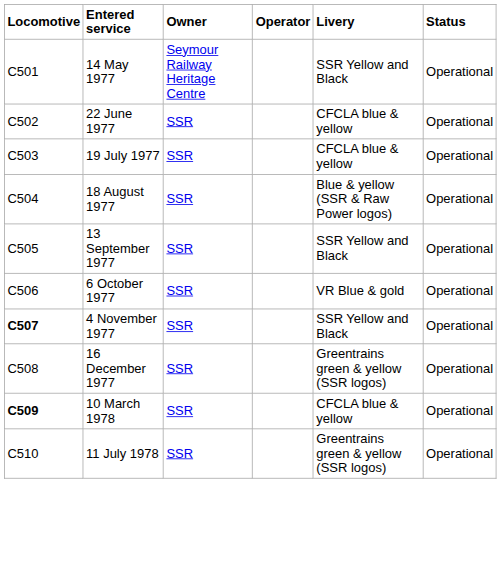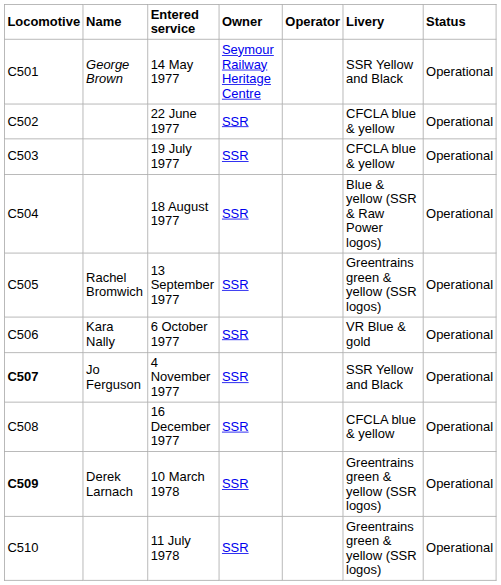 <table class="wikitable sortable">
 <tr style="background:#FFFFFF;">
 <td><strong>Locomotive</strong></td>
+<td><strong>Name</strong></td>
 <td><strong>Entered service</strong></td>
 <td><strong>Owner</strong></td>
 <td><strong>Operator</strong></td>
 <td><strong>Livery</strong></td>
 <td><strong>Status</strong></td>
 </tr>
 <tr style="background:#FFFFFF;">
 <td>C501</td>
+<td><em>George Brown</em></td>
 <td>14 May 1977</td>
 <td><a href='#'>Seymour Railway Heritage Centre</a></td>
 <td></td>
 <td>SSR Yellow and Black</td>
 <td>Operational</td>
 </tr>
 <tr style="background:#FFFFFF;">
 <td>C502</td>
+<td></td>
 <td>22 June 1977</td>
 <td><a href='#'>SSR</a></td>
 <td></td>
 <td>CFCLA blue & yellow</td>
 <td>Operational</td>
 </tr>
 <tr style="background:#FFFFFF;">
 <td>C503</td>
+<td></td>
 <td>19 July 1977</td>
 <td><a href='#'>SSR</a></td>
 <td></td>
 <td>CFCLA blue & yellow</td>
 <td>Operational</td>
 </tr>
 <tr style="background:#FFFFFF;">
 <td>C504</td>
+<td></td>
 <td>18 August 1977</td>
 <td><a href='#'>SSR</a></td>
 <td></td>
 <td>Blue & yellow (SSR & Raw Power logos)</td>
 <td>Operational</td>
 </tr>
 <tr style="background:#FFFFFF;">
 <td>C505</td>
+<td>Rachel Bromwich</td>
 <td>13 September 1977</td>
 <td><a href='#'>SSR</a></td>
 <td></td>
-<td>SSR Yellow and Black</td>
+<td>Greentrains green & yellow (SSR logos)</td>
 <td>Operational</td>
 </tr>
 <tr style="background:#FFFFFF;">
 <td>C506</td>
+<td>Kara Nally</td>
 <td>6 October 1977</td>
 <td><a href='#'>SSR</a></td>
 <td></td>
 <td>VR Blue & gold</td>
 <td>Operational</td>
 </tr>
 <tr style="background:#FFFFFF;">
 <td><strong>C507</strong></td>
+<td>Jo Ferguson</td>
 <td>4 November 1977</td>
 <td><a href='#'>SSR</a></td>
 <td></td>
 <td>SSR Yellow and Black</td>
 <td>Operational</td>
 </tr>
 <tr style="background:#FFFFFF;">
 <td>C508</td>
+<td></td>
 <td>16 December 1977</td>
+<td><a href='#'>SSR</a></td>
+<td></td>
+<td>CFCLA blue & yellow</td>
+<td>Operational</td>
+</tr>
+<tr style="background:#FFFFFF;">
+<td><strong>C509</strong></td>
+<td>Derek Larnach</td>
+<td>10 March 1978</td>
 <td><a href='#'>SSR</a></td>
 <td></td>
 <td>Greentrains green & yellow (SSR logos)</td>
 <td>Operational</td>
 </tr>
 <tr style="background:#FFFFFF;">
-<td><strong>C509</strong></td>
-<td>10 March 1978</td>
-<td><a href='#'>SSR</a></td>
+<td>C510</td>
 <td></td>
-<td>CFCLA blue & yellow</td>
-<td>Operational</td>
-</tr>
-<tr style="background:#FFFFFF;">
-<td>C510</td>
 <td>11 July 1978</td>
 <td><a href='#'>SSR</a></td>
 <td></td>
 <td>Greentrains green & yellow (SSR logos)</td>
 <td>Operational</td>
 </tr>
 </table>
